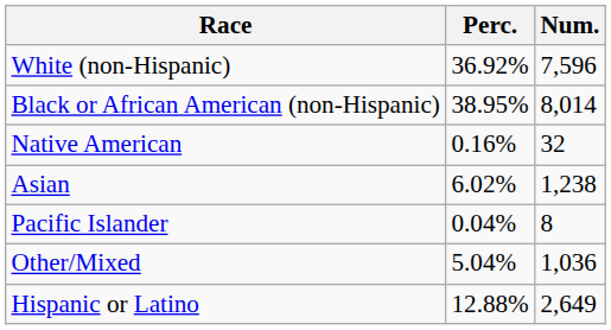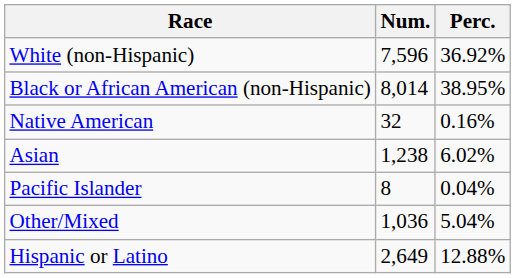 <table class="wikitable">
 <tr>
 <th>Race</th>
+<th>Num.</th>
 <th>Perc.</th>
-<th>Num.</th>
 </tr>
 <tr>
 <td><a href='#'>White</a> (non-Hispanic)</td>
+<td>7,596</td>
 <td>36.92%</td>
-<td>7,596</td>
 </tr>
 <tr>
 <td><a href='#'>Black or African American</a> (non-Hispanic)</td>
+<td>8,014</td>
 <td>38.95%</td>
-<td>8,014</td>
 </tr>
 <tr>
 <td><a href='#'>Native American</a></td>
+<td>32</td>
 <td>0.16%</td>
-<td>32</td>
 </tr>
 <tr>
 <td><a href='#'>Asian</a></td>
+<td>1,238</td>
 <td>6.02%</td>
-<td>1,238</td>
 </tr>
 <tr>
 <td><a href='#'>Pacific Islander</a></td>
+<td>8</td>
 <td>0.04%</td>
-<td>8</td>
 </tr>
 <tr>
 <td><a href='#'>Other/Mixed</a></td>
+<td>1,036</td>
 <td>5.04%</td>
-<td>1,036</td>
 </tr>
 <tr>
 <td><a href='#'>Hispanic</a> or <a href='#'>Latino</a></td>
+<td>2,649</td>
 <td>12.88%</td>
-<td>2,649</td>
 </tr>
 </table>
